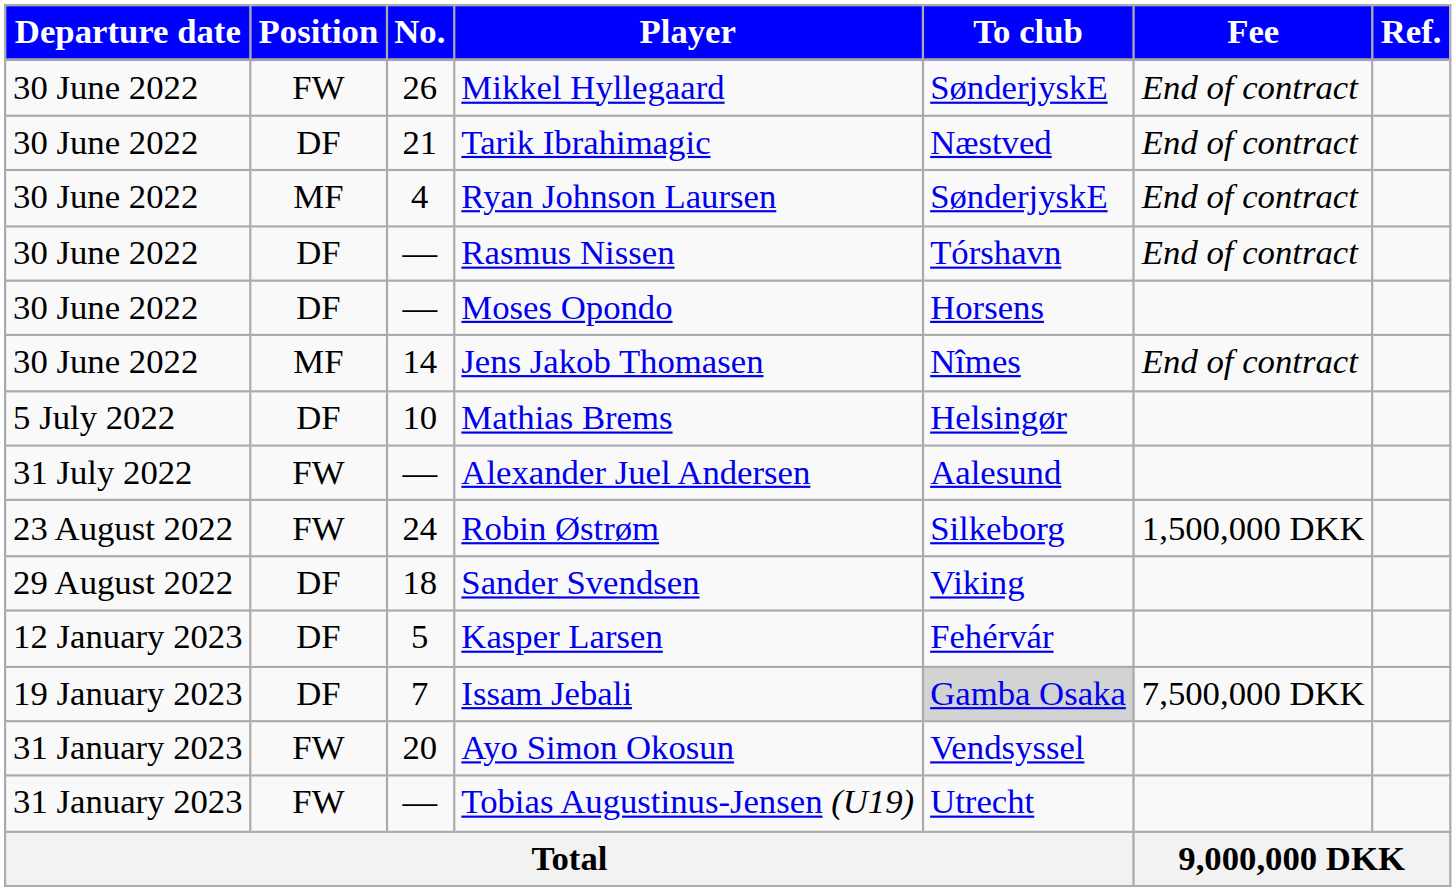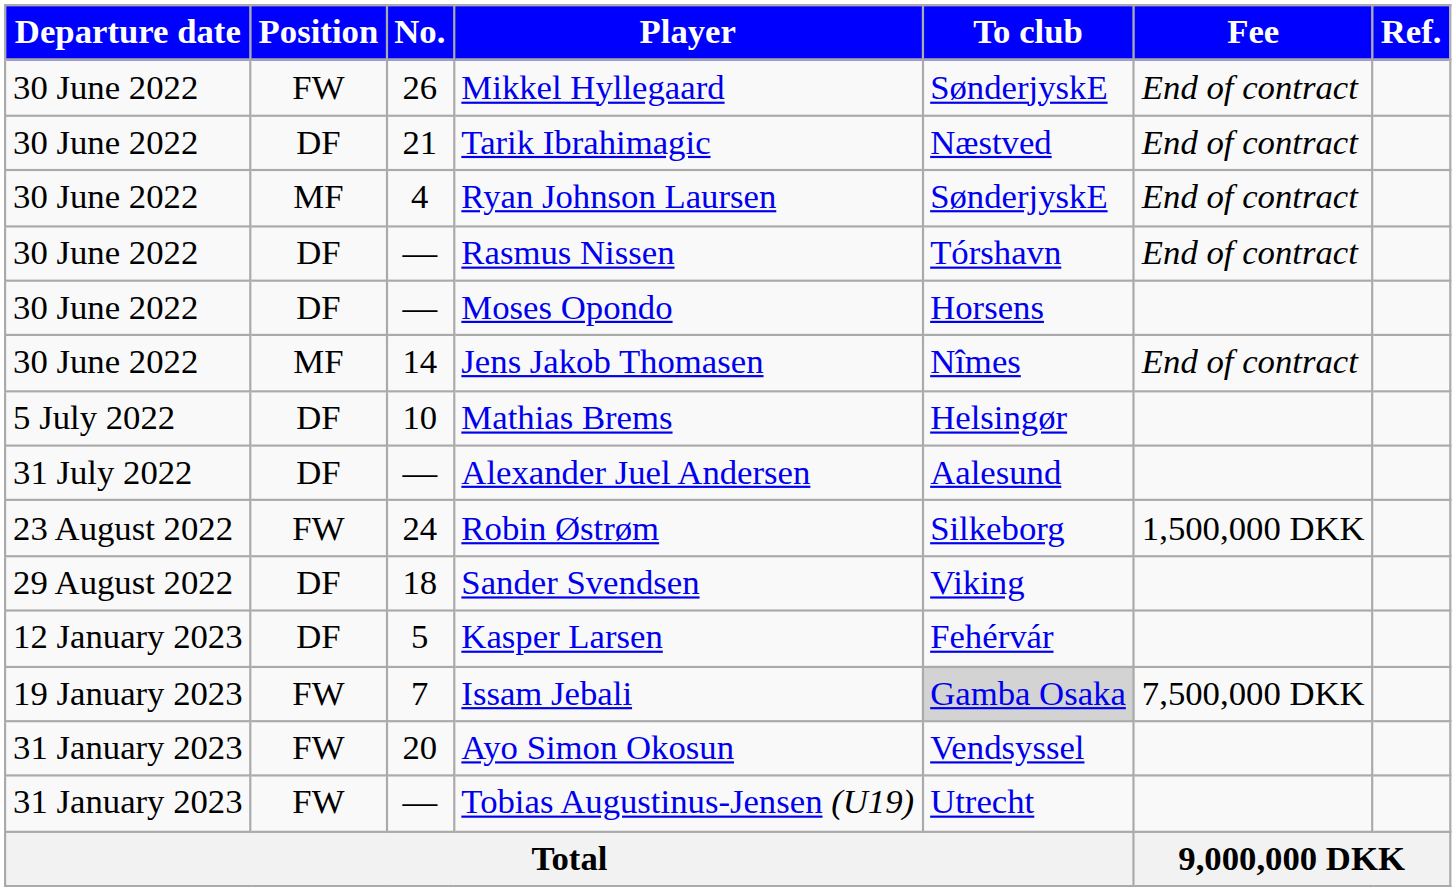 <table class="wikitable sortable">
 <tr>
 <th style="background:#0000ff; color:white;"><strong>Departure date</strong></th>
 <th style="background:#0000ff; color:white;"><strong>Position</strong></th>
 <th style="background:#0000ff; color:white;"><strong>No.</strong></th>
 <th style="background:#0000ff; color:white;"><strong>Player</strong></th>
 <th style="background:#0000ff; color:white;"><strong>To club</strong></th>
 <th style="background:#0000ff; color:white;"><strong>Fee</strong></th>
 <th style="background:#0000ff; color:white;"><strong>Ref.</strong></th>
 </tr>
 <tr>
 <td>30 June 2022</td>
 <td style="text-align:center;">FW</td>
 <td style="text-align:center;">26</td>
 <td style="text-align:left;"> <a href='#'>Mikkel Hyllegaard</a></td>
 <td style="text-align:left;"> <a href='#'>SønderjyskE</a></td>
 <td><em>End of contract</em></td>
 <td></td>
 </tr>
 <tr>
 <td>30 June 2022</td>
 <td style="text-align:center;">DF</td>
 <td style="text-align:center;">21</td>
 <td style="text-align:left;"> <a href='#'>Tarik Ibrahimagic</a></td>
 <td style="text-align:left;"> <a href='#'>Næstved</a></td>
 <td><em>End of contract</em></td>
 <td></td>
 </tr>
 <tr>
 <td>30 June 2022</td>
 <td style="text-align:center;">MF</td>
 <td style="text-align:center;">4</td>
 <td style="text-align:left;"> <a href='#'>Ryan Johnson Laursen</a></td>
 <td style="text-align:left;"> <a href='#'>SønderjyskE</a></td>
 <td><em>End of contract</em></td>
 <td></td>
 </tr>
 <tr>
 <td>30 June 2022</td>
 <td style="text-align:center;">DF</td>
 <td style="text-align:center;">—</td>
 <td style="text-align:left;"> <a href='#'>Rasmus Nissen</a></td>
 <td style="text-align:left;"> <a href='#'>Tórshavn</a></td>
 <td><em>End of contract</em></td>
 <td></td>
 </tr>
 <tr>
 <td>30 June 2022</td>
 <td style="text-align:center;">DF</td>
 <td style="text-align:center;">—</td>
 <td style="text-align:left;"> <a href='#'>Moses Opondo</a></td>
 <td style="text-align:left;"> <a href='#'>Horsens</a></td>
 <td></td>
 <td></td>
 </tr>
 <tr>
 <td>30 June 2022</td>
 <td style="text-align:center;">MF</td>
 <td style="text-align:center;">14</td>
 <td style="text-align:left;"> <a href='#'>Jens Jakob Thomasen</a></td>
 <td style="text-align:left;"> <a href='#'>Nîmes</a></td>
 <td><em>End of contract</em></td>
 <td></td>
 </tr>
 <tr>
 <td>5 July 2022</td>
 <td style="text-align:center;">DF</td>
 <td style="text-align:center;">10</td>
 <td style="text-align:left;"> <a href='#'>Mathias Brems</a></td>
 <td style="text-align:left;"> <a href='#'>Helsingør</a></td>
 <td></td>
 <td></td>
 </tr>
 <tr>
 <td>31 July 2022</td>
-<td style="text-align:center;">FW</td>
+<td style="text-align:center;">DF</td>
 <td style="text-align:center;">—</td>
 <td style="text-align:left;"> <a href='#'>Alexander Juel Andersen</a></td>
 <td style="text-align:left;"> <a href='#'>Aalesund</a></td>
 <td></td>
 <td></td>
 </tr>
 <tr>
 <td>23 August 2022</td>
 <td style="text-align:center;">FW</td>
 <td style="text-align:center;">24</td>
 <td style="text-align:left;"> <a href='#'>Robin Østrøm</a></td>
 <td style="text-align:left;"> <a href='#'>Silkeborg</a></td>
 <td>1,500,000 DKK</td>
 <td></td>
 </tr>
 <tr>
 <td>29 August 2022</td>
 <td style="text-align:center;">DF</td>
 <td style="text-align:center;">18</td>
 <td style="text-align:left;"> <a href='#'>Sander Svendsen</a></td>
 <td style="text-align:left;"> <a href='#'>Viking</a></td>
 <td></td>
 <td></td>
 </tr>
 <tr>
 <td>12 January 2023</td>
 <td style="text-align:center;">DF</td>
 <td style="text-align:center;">5</td>
 <td style="text-align:left;"> <a href='#'>Kasper Larsen</a></td>
 <td style="text-align:left;"> <a href='#'>Fehérvár</a></td>
 <td></td>
 <td></td>
 </tr>
 <tr>
 <td>19 January 2023</td>
-<td style="text-align:center;">DF</td>
+<td style="text-align:center;">FW</td>
 <td style="text-align:center;">7</td>
 <td style="text-align:left;"> <a href='#'>Issam Jebali</a></td>
 <td style="background: lightgrey; text-align:left;"> <a href='#'>Gamba Osaka</a></td>
 <td>7,500,000 DKK</td>
 <td></td>
 </tr>
 <tr>
 <td>31 January 2023</td>
 <td style="text-align:center;">FW</td>
 <td style="text-align:center;">20</td>
 <td style="text-align:left;"> <a href='#'>Ayo Simon Okosun</a></td>
 <td style="text-align:left;"> <a href='#'>Vendsyssel</a></td>
 <td></td>
 <td></td>
 </tr>
 <tr>
 <td>31 January 2023</td>
 <td style="text-align:center;">FW</td>
 <td style="text-align:center;">—</td>
 <td style="text-align:left;"> <a href='#'>Tobias Augustinus-Jensen</a> <em>(U19)</em></td>
 <td style="text-align:left;"> <a href='#'>Utrecht</a></td>
 <td></td>
 <td></td>
 </tr>
 <tr>
 <th colspan="5">Total</th>
 <th colspan="2">9,000,000 DKK</th>
 </tr>
 </table>
